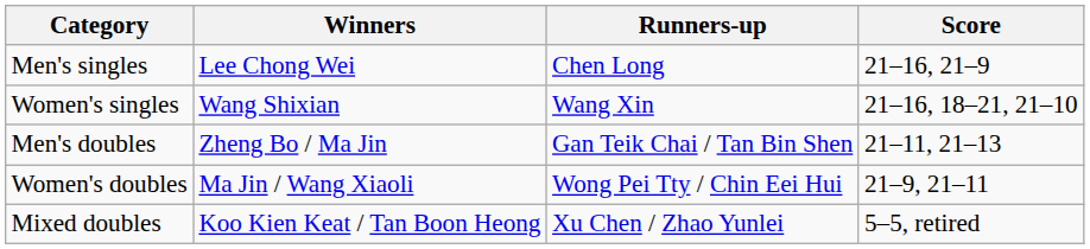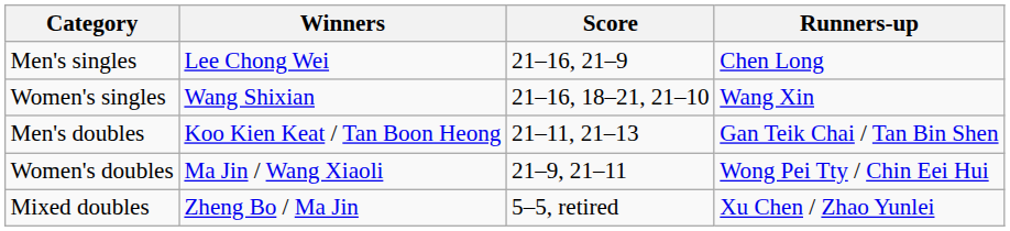 <table class=wikitable style="white-space:nowrap;">
 <tr>
 <th>Category</th>
 <th>Winners</th>
+<th>Score</th>
 <th>Runners-up</th>
-<th>Score</th>
 </tr>
 <tr>
 <td>Men's singles</td>
 <td> <a href='#'>Lee Chong Wei</a></td>
+<td>21–16, 21–9</td>
 <td> <a href='#'>Chen Long</a></td>
-<td>21–16, 21–9</td>
 </tr>
 <tr>
 <td>Women's singles</td>
 <td> <a href='#'>Wang Shixian</a></td>
+<td>21–16, 18–21, 21–10</td>
 <td> <a href='#'>Wang Xin</a></td>
-<td>21–16, 18–21, 21–10</td>
 </tr>
 <tr>
 <td>Men's doubles</td>
-<td> <a href='#'>Zheng Bo</a> / <a href='#'>Ma Jin</a></td>
+<td> <a href='#'>Koo Kien Keat</a> / <a href='#'>Tan Boon Heong</a></td>
+<td>21–11, 21–13</td>
 <td> <a href='#'>Gan Teik Chai</a> / <a href='#'>Tan Bin Shen</a></td>
-<td>21–11, 21–13</td>
 </tr>
 <tr>
 <td>Women's doubles</td>
 <td> <a href='#'>Ma Jin</a> / <a href='#'>Wang Xiaoli</a></td>
+<td>21–9, 21–11</td>
 <td> <a href='#'>Wong Pei Tty</a> / <a href='#'>Chin Eei Hui</a></td>
-<td>21–9, 21–11</td>
 </tr>
 <tr>
 <td>Mixed doubles</td>
-<td> <a href='#'>Koo Kien Keat</a> / <a href='#'>Tan Boon Heong</a></td>
+<td> <a href='#'>Zheng Bo</a> / <a href='#'>Ma Jin</a></td>
+<td>5–5, retired</td>
 <td> <a href='#'>Xu Chen</a> / <a href='#'>Zhao Yunlei</a></td>
-<td>5–5, retired</td>
 </tr>
 </table>
